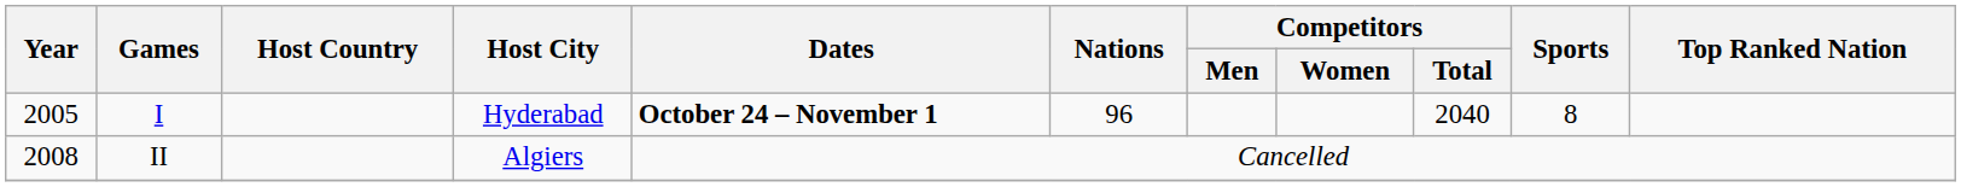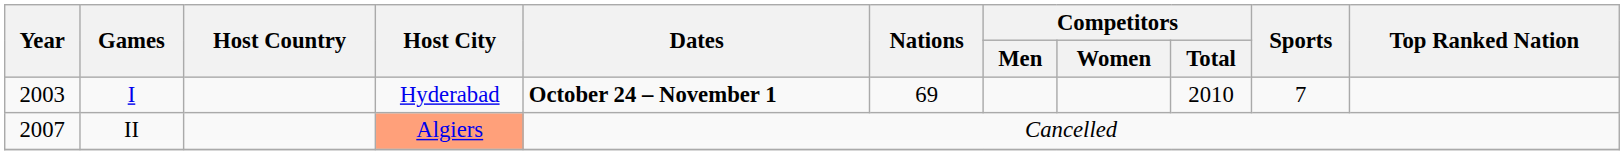 <table class="wikitable" style="text-align:center" width="90%">
 <tr>
 <th rowspan=2>Year</th>
 <th rowspan=2>Games</th>
 <th rowspan=2>Host Country</th>
 <th rowspan=2>Host City</th>
 <th rowspan=2>Dates</th>
 <th rowspan=2>Nations</th>
 <th colspan=3>Competitors</th>
 <th rowspan=2>Sports</th>
 <th rowspan=2>Top Ranked Nation</th>
 </tr>
 <tr>
 <th>Men</th>
 <th>Women</th>
 <th>Total</th>
 </tr>
 <tr>
-<td>2005</td>
+<td>2003</td>
 <td><a href='#'>I</a></td>
 <td align=left></td>
 <td><a href='#'>Hyderabad</a></td>
 <td align=left><strong>October 24 – November 1</strong></td>
-<td>96</td>
+<td>69</td>
 <td></td>
 <td></td>
-<td>2040</td>
-<td>8</td>
+<td>2010</td>
+<td>7</td>
 <td align=left></td>
 </tr>
 <tr>
-<td>2008</td>
+<td>2007</td>
 <td>II</td>
 <td align=left></td>
-<td><a href='#'>Algiers</a></td>
+<td style="background: lightsalmon;"><a href='#'>Algiers</a></td>
 <td colspan=7><em>Cancelled</em></td>
 </tr>
 <tr>
 </tr>
 </table>
